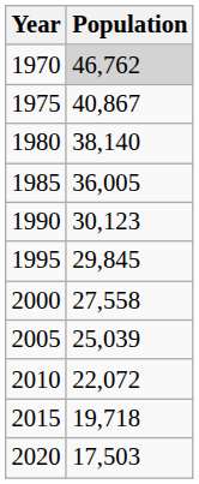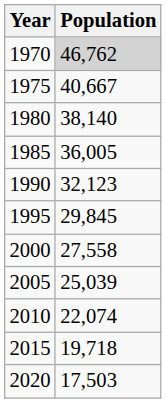 <table class="wikitable">
 <tr>
 <th>Year</th>
 <th>Population</th>
 </tr>
 <tr>
 <td>1970</td>
 <td style="background: lightgrey;">46,762</td>
 </tr>
 <tr>
 <td>1975</td>
-<td>40,867</td>
+<td>40,667</td>
 </tr>
 <tr>
 <td>1980</td>
 <td>38,140</td>
 </tr>
 <tr>
 <td>1985</td>
 <td>36,005</td>
 </tr>
 <tr>
 <td>1990</td>
-<td>30,123</td>
+<td>32,123</td>
 </tr>
 <tr>
 <td>1995</td>
 <td>29,845</td>
 </tr>
 <tr>
 <td>2000</td>
 <td>27,558</td>
 </tr>
 <tr>
 <td>2005</td>
 <td>25,039</td>
 </tr>
 <tr>
 <td>2010</td>
-<td>22,072</td>
+<td>22,074</td>
 </tr>
 <tr>
 <td>2015</td>
 <td>19,718</td>
 </tr>
 <tr>
 <td>2020</td>
 <td>17,503</td>
 </tr>
 </table>
